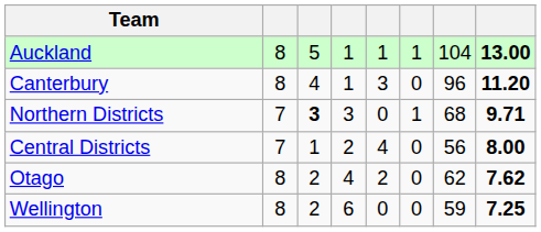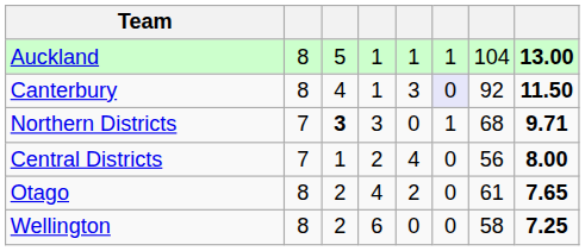 <table class="wikitable" style="text-align:center">
 <tr>
 <th style="width:200px">Team</th>
 <th width="20"></th>
 <th width="20"></th>
 <th width="20"></th>
 <th width="20"></th>
 <th width="20"></th>
 <th width="20"></th>
 <th width="20"></th>
 </tr>
 <tr style="background:#cfc">
 <td style="text-align:left;"><a href='#'>Auckland</a></td>
 <td>8</td>
 <td>5</td>
 <td>1</td>
 <td>1</td>
 <td>1</td>
 <td>104</td>
 <td><strong>13.00</strong></td>
 </tr>
 <tr>
 <td style="text-align:left;"><a href='#'>Canterbury</a></td>
 <td>8</td>
 <td>4</td>
 <td>1</td>
 <td>3</td>
-<td>0</td>
-<td>96</td>
-<td><strong>11.20</strong></td>
+<td style="background: lavender;">0</td>
+<td>92</td>
+<td><strong>11.50</strong></td>
 </tr>
 <tr>
 <td style="text-align:left;"><a href='#'>Northern Districts</a></td>
 <td>7</td>
 <td><strong>3</strong></td>
 <td>3</td>
 <td>0</td>
 <td>1</td>
 <td>68</td>
 <td><strong>9.71</strong></td>
 </tr>
 <tr>
 <td style="text-align:left;"><a href='#'>Central Districts</a></td>
 <td>7</td>
 <td>1</td>
 <td>2</td>
 <td>4</td>
 <td>0</td>
 <td>56</td>
 <td><strong>8.00</strong></td>
 </tr>
 <tr>
 <td style="text-align:left;"><a href='#'>Otago</a></td>
 <td>8</td>
 <td>2</td>
 <td>4</td>
 <td>2</td>
 <td>0</td>
-<td>62</td>
-<td><strong>7.62</strong></td>
+<td>61</td>
+<td><strong>7.65</strong></td>
 </tr>
 <tr>
 <td style="text-align:left;"><a href='#'>Wellington</a></td>
 <td>8</td>
 <td>2</td>
 <td>6</td>
 <td>0</td>
 <td>0</td>
-<td>59</td>
+<td>58</td>
 <td><strong>7.25</strong></td>
 </tr>
 </table>
